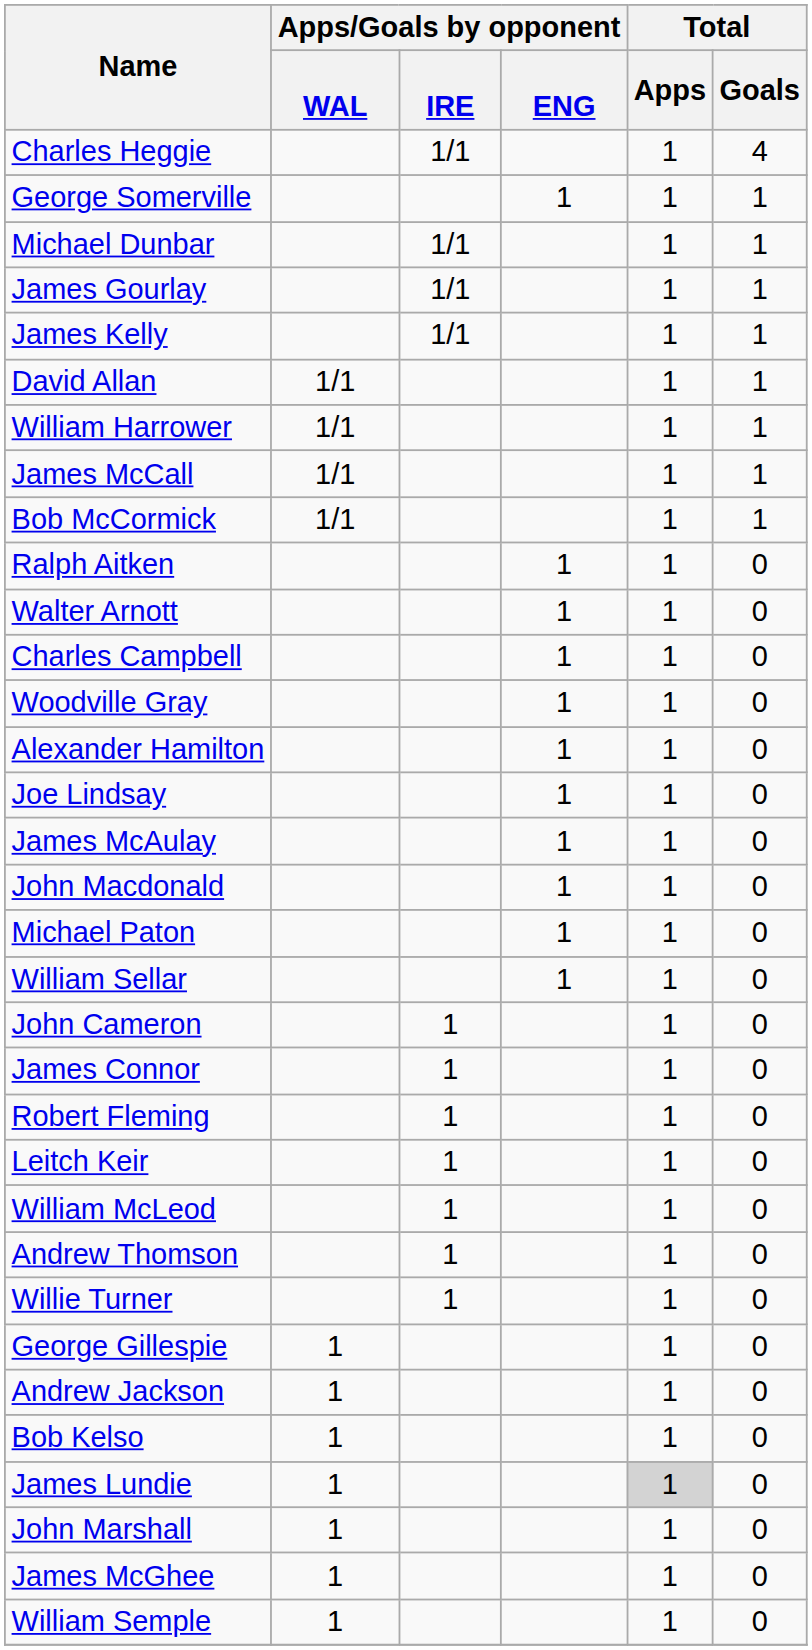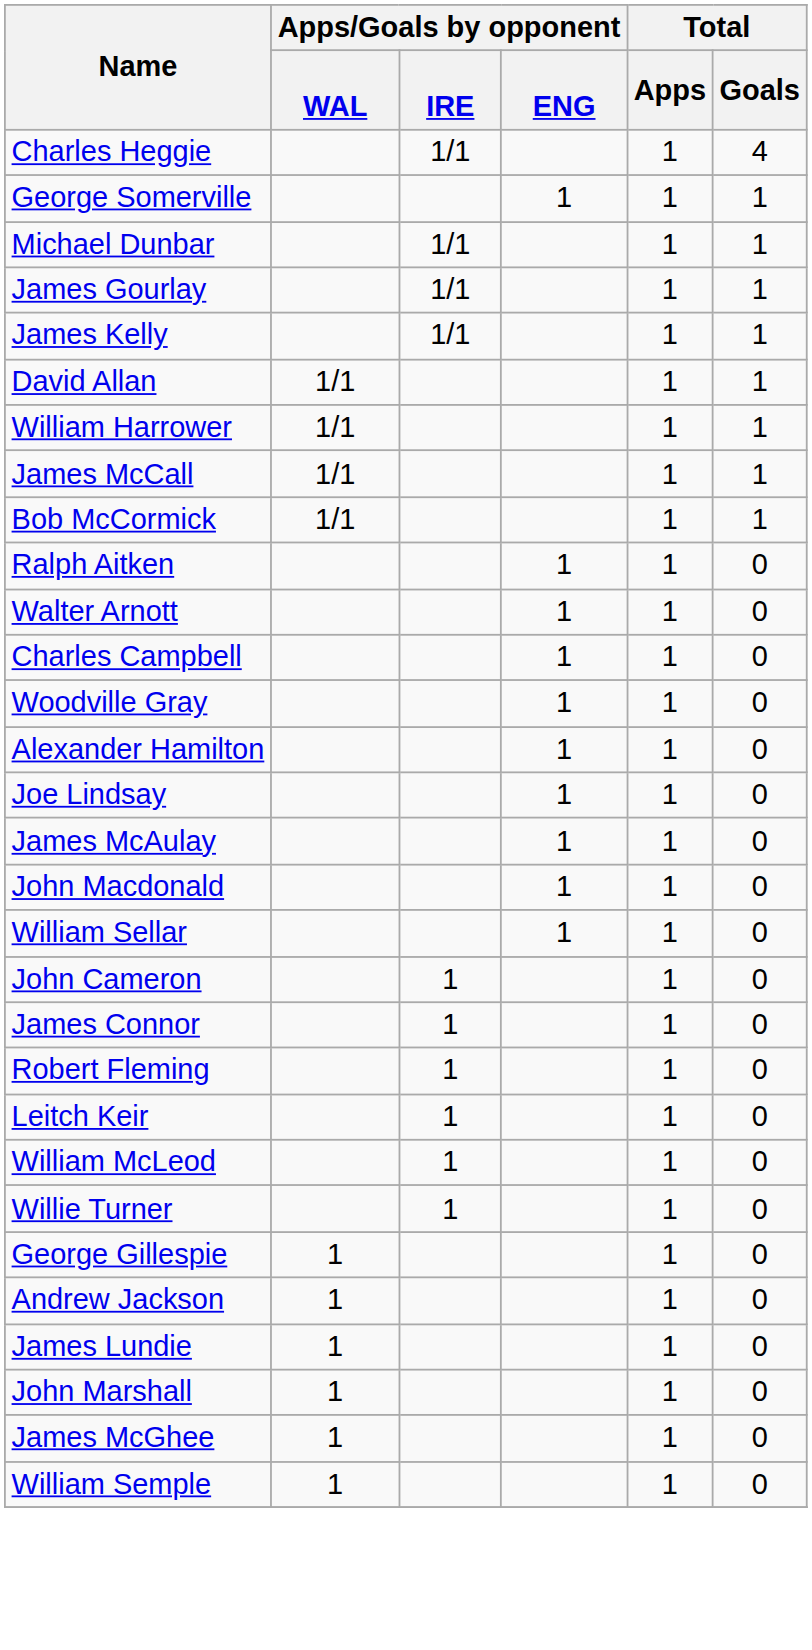 <table class="wikitable sortable" style="text-align: center;">
 <tr>
 <th rowspan=2>Name</th>
 <th colspan=3>Apps/Goals by opponent</th>
 <th colspan=2>Total</th>
 </tr>
 <tr>
 <th><br><a href='#'>WAL</a></th>
 <th><br><a href='#'>IRE</a></th>
 <th><br><a href='#'>ENG</a></th>
 <th>Apps</th>
 <th>Goals</th>
 </tr>
 <tr>
 <td align=left><a href='#'>Charles Heggie</a></td>
 <td></td>
 <td>1/1</td>
 <td></td>
 <td>1</td>
 <td>4</td>
 </tr>
 <tr>
 <td align=left><a href='#'>George Somerville</a></td>
 <td></td>
 <td></td>
 <td>1</td>
 <td>1</td>
 <td>1</td>
 </tr>
 <tr>
 <td align=left><a href='#'>Michael Dunbar</a></td>
 <td></td>
 <td>1/1</td>
 <td></td>
 <td>1</td>
 <td>1</td>
 </tr>
 <tr>
 <td align=left><a href='#'>James Gourlay</a></td>
 <td></td>
 <td>1/1</td>
 <td></td>
 <td>1</td>
 <td>1</td>
 </tr>
 <tr>
 <td align=left><a href='#'>James Kelly</a></td>
 <td></td>
 <td>1/1</td>
 <td></td>
 <td>1</td>
 <td>1</td>
 </tr>
 <tr>
 <td align=left><a href='#'>David Allan</a></td>
 <td>1/1</td>
 <td></td>
 <td></td>
 <td>1</td>
 <td>1</td>
 </tr>
 <tr>
 <td align=left><a href='#'>William Harrower</a></td>
 <td>1/1</td>
 <td></td>
 <td></td>
 <td>1</td>
 <td>1</td>
 </tr>
 <tr>
 <td align=left><a href='#'>James McCall</a></td>
 <td>1/1</td>
 <td></td>
 <td></td>
 <td>1</td>
 <td>1</td>
 </tr>
 <tr>
 <td align=left><a href='#'>Bob McCormick</a></td>
 <td>1/1</td>
 <td></td>
 <td></td>
 <td>1</td>
 <td>1</td>
 </tr>
 <tr>
 <td align=left><a href='#'>Ralph Aitken</a></td>
 <td></td>
 <td></td>
 <td>1</td>
 <td>1</td>
 <td>0</td>
 </tr>
 <tr>
 <td align=left><a href='#'>Walter Arnott</a></td>
 <td></td>
 <td></td>
 <td>1</td>
 <td>1</td>
 <td>0</td>
 </tr>
 <tr>
 <td align=left><a href='#'>Charles Campbell</a></td>
 <td></td>
 <td></td>
 <td>1</td>
 <td>1</td>
 <td>0</td>
 </tr>
 <tr>
 <td align=left><a href='#'>Woodville Gray</a></td>
 <td></td>
 <td></td>
 <td>1</td>
 <td>1</td>
 <td>0</td>
 </tr>
 <tr>
 <td align=left><a href='#'>Alexander Hamilton</a></td>
 <td></td>
 <td></td>
 <td>1</td>
 <td>1</td>
 <td>0</td>
 </tr>
 <tr>
 <td align=left><a href='#'>Joe Lindsay</a></td>
 <td></td>
 <td></td>
 <td>1</td>
 <td>1</td>
 <td>0</td>
 </tr>
 <tr>
 <td align=left><a href='#'>James McAulay</a></td>
 <td></td>
 <td></td>
 <td>1</td>
 <td>1</td>
 <td>0</td>
 </tr>
 <tr>
 <td align=left><a href='#'>John Macdonald</a></td>
 <td></td>
 <td></td>
 <td>1</td>
 <td>1</td>
 <td>0</td>
 </tr>
 <tr>
-<td align=left><a href='#'>Michael Paton</a></td>
-<td></td>
-<td></td>
-<td>1</td>
-<td>1</td>
-<td>0</td>
-</tr>
-<tr>
 <td align=left><a href='#'>William Sellar</a></td>
 <td></td>
 <td></td>
 <td>1</td>
 <td>1</td>
 <td>0</td>
 </tr>
 <tr>
 <td align=left><a href='#'>John Cameron</a></td>
 <td></td>
 <td>1</td>
 <td></td>
 <td>1</td>
 <td>0</td>
 </tr>
 <tr>
 <td align=left><a href='#'>James Connor</a></td>
 <td></td>
 <td>1</td>
 <td></td>
 <td>1</td>
 <td>0</td>
 </tr>
 <tr>
 <td align=left><a href='#'>Robert Fleming</a></td>
 <td></td>
 <td>1</td>
 <td></td>
 <td>1</td>
 <td>0</td>
 </tr>
 <tr>
 <td align=left><a href='#'>Leitch Keir</a></td>
 <td></td>
 <td>1</td>
 <td></td>
 <td>1</td>
 <td>0</td>
 </tr>
 <tr>
 <td align=left><a href='#'>William McLeod</a></td>
 <td></td>
 <td>1</td>
 <td></td>
 <td>1</td>
 <td>0</td>
 </tr>
 <tr>
-<td align=left><a href='#'>Andrew Thomson</a></td>
-<td></td>
-<td>1</td>
-<td></td>
-<td>1</td>
-<td>0</td>
-</tr>
-<tr>
 <td align=left><a href='#'>Willie Turner</a></td>
 <td></td>
 <td>1</td>
 <td></td>
 <td>1</td>
 <td>0</td>
 </tr>
 <tr>
 <td align=left><a href='#'>George Gillespie</a></td>
 <td>1</td>
 <td></td>
 <td></td>
 <td>1</td>
 <td>0</td>
 </tr>
 <tr>
 <td align=left><a href='#'>Andrew Jackson</a></td>
 <td>1</td>
 <td></td>
 <td></td>
 <td>1</td>
 <td>0</td>
 </tr>
 <tr>
-<td align=left><a href='#'>Bob Kelso</a></td>
+<td align=left><a href='#'>James Lundie</a></td>
 <td>1</td>
 <td></td>
 <td></td>
 <td>1</td>
-<td>0</td>
-</tr>
-<tr>
-<td align=left><a href='#'>James Lundie</a></td>
-<td>1</td>
-<td></td>
-<td></td>
-<td style="background: lightgrey;">1</td>
 <td>0</td>
 </tr>
 <tr>
 <td align=left><a href='#'>John Marshall</a></td>
 <td>1</td>
 <td></td>
 <td></td>
 <td>1</td>
 <td>0</td>
 </tr>
 <tr>
 <td align=left><a href='#'>James McGhee</a></td>
 <td>1</td>
 <td></td>
 <td></td>
 <td>1</td>
 <td>0</td>
 </tr>
 <tr>
 <td align=left><a href='#'>William Semple</a></td>
 <td>1</td>
 <td></td>
 <td></td>
 <td>1</td>
 <td>0</td>
 </tr>
 <tr>
 </tr>
 </table>
